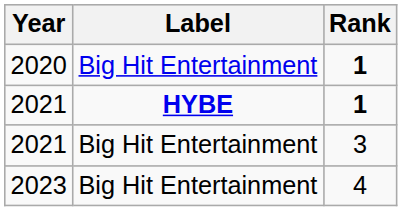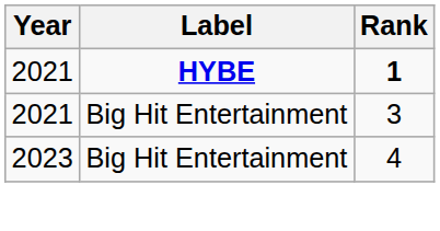 <table class="wikitable sortable" style="text-align:center">
 <tr>
 <th>Year</th>
 <th>Label</th>
 <th>Rank</th>
-</tr>
-<tr>
-<td>2020</td>
-<td><a href='#'>Big Hit Entertainment</a></td>
-<td><span><strong>1</strong></span></td>
 </tr>
 <tr>
 <td>2021</td>
 <td><strong><a href='#'>HYBE</a></strong></td>
 <td><span><strong>1</strong></span></td>
 </tr>
 <tr>
 <td>2021</td>
 <td>Big Hit Entertainment</td>
 <td>3</td>
 </tr>
 <tr>
 <td>2023</td>
 <td>Big Hit Entertainment</td>
 <td>4</td>
 </tr>
 </table>
